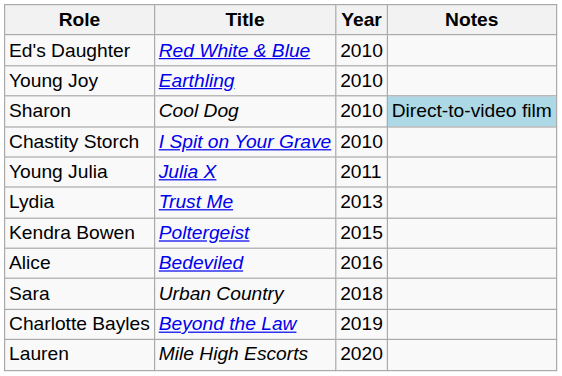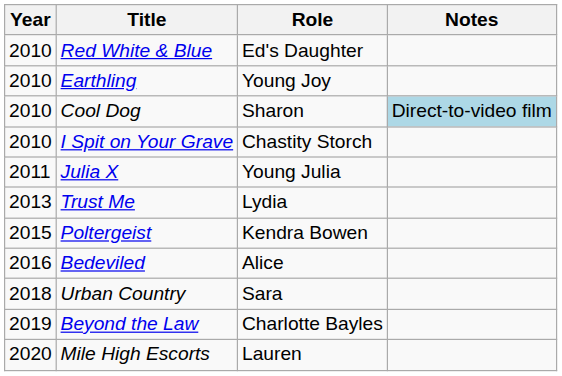 <table class="wikitable sortable">
 <tr>
+<th>Year</th>
+<th>Title</th>
 <th>Role</th>
-<th>Title</th>
-<th>Year</th>
 <th class="unsortable">Notes</th>
 </tr>
 <tr>
+<td>2010</td>
+<td><em><a href='#'>Red White & Blue</a></em></td>
 <td>Ed's Daughter</td>
-<td><em><a href='#'>Red White & Blue</a></em></td>
-<td>2010</td>
 <td></td>
 </tr>
 <tr>
+<td>2010</td>
+<td><em><a href='#'>Earthling</a></em></td>
 <td>Young Joy</td>
-<td><em><a href='#'>Earthling</a></em></td>
-<td>2010</td>
 <td></td>
 </tr>
 <tr>
+<td>2010</td>
+<td><em>Cool Dog</em></td>
 <td>Sharon</td>
-<td><em>Cool Dog</em></td>
-<td>2010</td>
 <td style="background: lightblue;">Direct-to-video film</td>
 </tr>
 <tr>
+<td>2010</td>
+<td><em><a href='#'>I Spit on Your Grave</a></em></td>
 <td>Chastity Storch</td>
-<td><em><a href='#'>I Spit on Your Grave</a></em></td>
-<td>2010</td>
 <td></td>
 </tr>
 <tr>
+<td>2011</td>
+<td><em><a href='#'>Julia X</a></em></td>
 <td>Young Julia</td>
-<td><em><a href='#'>Julia X</a></em></td>
-<td>2011</td>
 <td></td>
 </tr>
 <tr>
+<td>2013</td>
+<td><em><a href='#'>Trust Me</a></em></td>
 <td>Lydia</td>
-<td><em><a href='#'>Trust Me</a></em></td>
-<td>2013</td>
 <td></td>
 </tr>
 <tr>
+<td>2015</td>
+<td><em><a href='#'>Poltergeist</a></em></td>
 <td>Kendra Bowen</td>
-<td><em><a href='#'>Poltergeist</a></em></td>
-<td>2015</td>
 <td></td>
 </tr>
 <tr>
+<td>2016</td>
+<td><em><a href='#'>Bedeviled</a></em></td>
 <td>Alice</td>
-<td><em><a href='#'>Bedeviled</a></em></td>
-<td>2016</td>
 <td></td>
 </tr>
 <tr>
+<td>2018</td>
+<td><em>Urban Country</em></td>
 <td>Sara</td>
-<td><em>Urban Country</em></td>
-<td>2018</td>
 <td></td>
 </tr>
 <tr>
+<td>2019</td>
+<td><em><a href='#'>Beyond the Law</a></em></td>
 <td>Charlotte Bayles</td>
-<td><em><a href='#'>Beyond the Law</a></em></td>
-<td>2019</td>
 <td></td>
 </tr>
 <tr>
+<td>2020</td>
+<td><em>Mile High Escorts</em></td>
 <td>Lauren</td>
-<td><em>Mile High Escorts</em></td>
-<td>2020</td>
 <td></td>
 </tr>
 </table>
